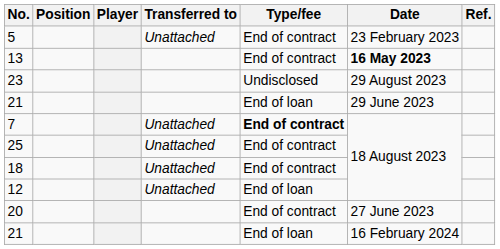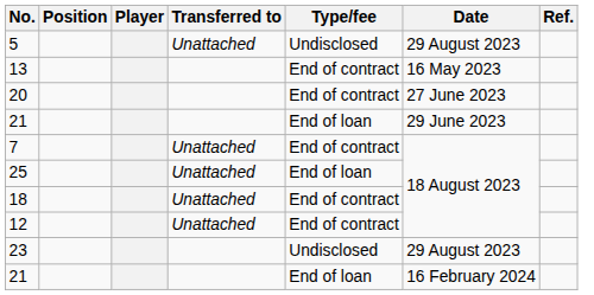 <table class="wikitable plainrowheaders sortable" style="text-align:center; text-align:left">
 <tr>
 <th scope="col">No.</th>
 <th scope="col">Position</th>
 <th scope="col">Player</th>
 <th scope="col">Transferred to</th>
 <th scope="col">Type/fee</th>
 <th scope="col">Date</th>
 <th class="unsortable" scope="col">Ref.</th>
 </tr>
 <tr>
 <td>5</td>
 <td></td>
 <th scope="row"></th>
 <td><em>Unattached</em></td>
-<td>End of contract</td>
-<td>23 February 2023</td>
+<td>Undisclosed</td>
+<td>29 August 2023</td>
 <td></td>
 </tr>
 <tr>
 <td>13</td>
 <td></td>
 <th scope="row"></th>
 <td></td>
 <td>End of contract</td>
-<td><strong>16 May 2023</strong></td>
+<td>16 May 2023</td>
+<td></td>
+</tr>
+<tr>
+<td>20</td>
+<td></td>
+<th scope="row"></th>
+<td></td>
+<td>End of contract</td>
+<td>27 June 2023</td>
+<td></td>
+</tr>
+<tr>
+<td>21</td>
+<td></td>
+<th scope="row"></th>
+<td></td>
+<td>End of loan</td>
+<td>29 June 2023</td>
+<td></td>
+</tr>
+<tr>
+<td>7</td>
+<td></td>
+<th scope="row"></th>
+<td><em>Unattached</em></td>
+<td>End of contract</td>
+<td rowspan="4">18 August 2023</td>
+<td></td>
+</tr>
+<tr>
+<td>25</td>
+<td></td>
+<th scope="row"></th>
+<td><em>Unattached</em></td>
+<td>End of loan</td>
+<td></td>
+</tr>
+<tr>
+<td>18</td>
+<td></td>
+<th scope="row"></th>
+<td><em>Unattached</em></td>
+<td>End of contract</td>
+<td></td>
+</tr>
+<tr>
+<td>12</td>
+<td></td>
+<th scope="row"></th>
+<td><em>Unattached</em></td>
+<td>End of contract</td>
 <td></td>
 </tr>
 <tr>
 <td>23</td>
 <td></td>
 <th scope="row"></th>
 <td></td>
 <td>Undisclosed</td>
 <td>29 August 2023</td>
 <td></td>
 </tr>
 <tr>
 <td>21</td>
 <td></td>
 <th scope="row"></th>
 <td></td>
 <td>End of loan</td>
-<td>29 June 2023</td>
-<td></td>
-</tr>
-<tr>
-<td>7</td>
-<td></td>
-<th scope="row"></th>
-<td><em>Unattached</em></td>
-<td><strong>End of contract</strong></td>
-<td rowspan="4">18 August 2023</td>
-<td></td>
-</tr>
-<tr>
-<td>25</td>
-<td></td>
-<th scope="row"></th>
-<td><em>Unattached</em></td>
-<td>End of contract</td>
-<td></td>
-</tr>
-<tr>
-<td>18</td>
-<td></td>
-<th scope="row"></th>
-<td><em>Unattached</em></td>
-<td>End of contract</td>
-<td></td>
-</tr>
-<tr>
-<td>12</td>
-<td></td>
-<th scope="row"></th>
-<td><em>Unattached</em></td>
-<td>End of loan</td>
-<td></td>
-</tr>
-<tr>
-<td>20</td>
-<td></td>
-<th scope="row"></th>
-<td></td>
-<td>End of contract</td>
-<td>27 June 2023</td>
-<td></td>
-</tr>
-<tr>
-<td>21</td>
-<td></td>
-<th scope="row"></th>
-<td></td>
-<td>End of loan</td>
 <td>16 February 2024</td>
 <td></td>
 </tr>
 </table>
